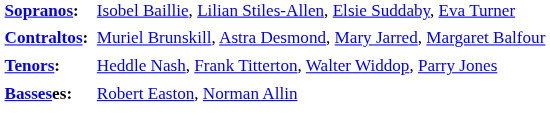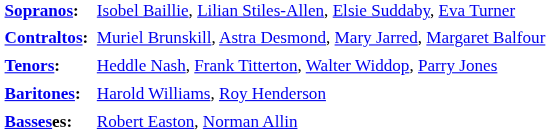 <table cellspacing="8" cellpadding="0" border="0">
 <tr>
 <td><strong><a href='#'>Sopranos</a>:</strong></td>
 <td><a href='#'>Isobel Baillie</a>, <a href='#'>Lilian Stiles-Allen</a>, <a href='#'>Elsie Suddaby</a>, <a href='#'>Eva Turner</a></td>
 </tr>
 <tr>
 <td><strong><a href='#'>Contraltos</a>:</strong></td>
 <td><a href='#'>Muriel Brunskill</a>, <a href='#'>Astra Desmond</a>, <a href='#'>Mary Jarred</a>, <a href='#'>Margaret Balfour</a></td>
 </tr>
 <tr>
 <td><strong><a href='#'>Tenors</a>:</strong></td>
 <td><a href='#'>Heddle Nash</a>, <a href='#'>Frank Titterton</a>, <a href='#'>Walter Widdop</a>, <a href='#'>Parry Jones</a></td>
 </tr>
 <tr>
+<td><strong><a href='#'>Baritones</a>:</strong></td>
+<td><a href='#'>Harold Williams</a>, <a href='#'>Roy Henderson</a></td>
+</tr>
+<tr>
 <td><strong><a href='#'>Basses</a>es:</strong></td>
 <td><a href='#'>Robert Easton</a>, <a href='#'>Norman Allin</a></td>
 </tr>
 </table>
